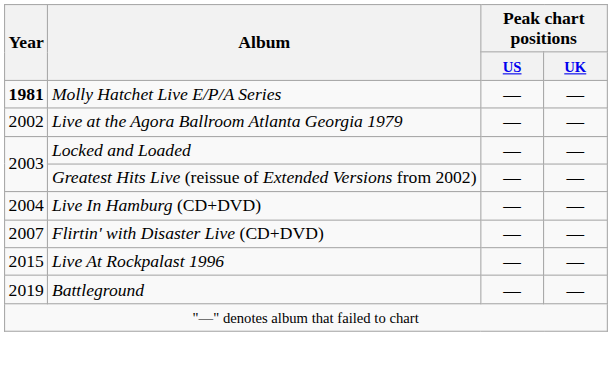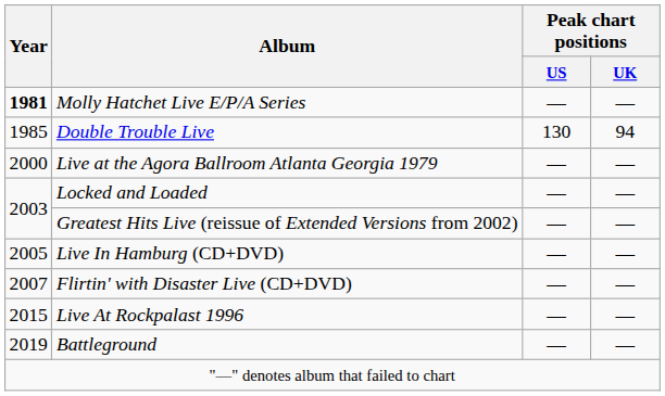 <table class="wikitable" style="text-align:center;">
 <tr>
 <th rowspan="2">Year</th>
 <th rowspan="2">Album</th>
 <th colspan="2">Peak chart positions</th>
 </tr>
 <tr>
 <th style="width:50px;"><small><a href='#'>US</a></small><br></th>
 <th style="width:50px;"><small><a href='#'>UK</a></small><br></th>
 </tr>
 <tr>
 <td><strong>1981</strong></td>
 <td style="text-align:left;"><em>Molly Hatchet Live E/P/A Series</em></td>
 <td>—</td>
 <td>—</td>
 </tr>
 <tr>
-<td>2002</td>
+<td>1985</td>
+<td style="text-align:left;"><em><a href='#'>Double Trouble Live</a></em></td>
+<td>130</td>
+<td>94</td>
+</tr>
+<tr>
+<td>2000</td>
 <td style="text-align:left;"><em>Live at the Agora Ballroom Atlanta Georgia 1979</em></td>
 <td>—</td>
 <td>—</td>
 </tr>
 <tr>
 <td rowspan="2">2003</td>
 <td style="text-align:left;"><em>Locked and Loaded</em></td>
 <td>—</td>
 <td>—</td>
 </tr>
 <tr>
 <td style="text-align:left;"><em>Greatest Hits Live</em> (reissue of <em>Extended Versions</em> from 2002)</td>
 <td>—</td>
 <td>—</td>
 </tr>
 <tr>
-<td>2004</td>
+<td>2005</td>
 <td style="text-align:left;"><em>Live In Hamburg</em> (CD+DVD)</td>
 <td>—</td>
 <td>—</td>
 </tr>
 <tr>
 <td>2007</td>
 <td style="text-align:left;"><em>Flirtin' with Disaster Live</em> (CD+DVD)</td>
 <td>—</td>
 <td>—</td>
 </tr>
 <tr>
 <td>2015</td>
 <td style="text-align:left;"><em>Live At Rockpalast 1996</em></td>
 <td>—</td>
 <td>—</td>
 </tr>
 <tr>
 <td>2019</td>
 <td style="text-align:left;"><em>Battleground</em></td>
 <td>—</td>
 <td>—</td>
 </tr>
 <tr>
 <td style="text-align:center;" colspan="4"><small>"—" denotes album that failed to chart</small></td>
 </tr>
 </table>
